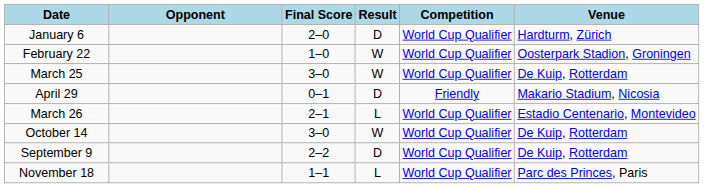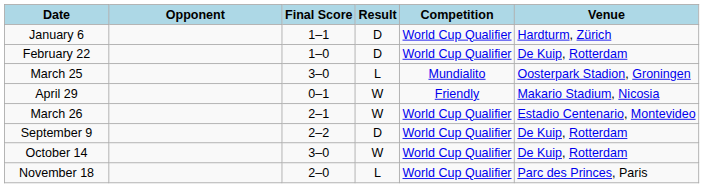 <table class="wikitable" style="font-size:90%">
 <tr>
 <th style="background: lightblue;" width=15%>Date</th>
 <th style="background: lightblue;" width=25%>Opponent</th>
 <th style="background: lightblue;" align=center>Final Score</th>
 <th style="background: lightblue;" align=center>Result</th>
 <th style="background: lightblue;" align=center>Competition</th>
 <th style="background: lightblue;">Venue</th>
 </tr>
 <tr>
 <td align=center>January 6</td>
 <td></td>
-<td align=center>2–0</td>
+<td align=center>1–1</td>
 <td align=center>D</td>
 <td align=center><a href='#'>World Cup Qualifier</a></td>
 <td><a href='#'>Hardturm</a>, <a href='#'>Zürich</a></td>
 </tr>
 <tr>
 <td align=center>February 22</td>
 <td></td>
 <td align=center>1–0</td>
-<td align=center>W</td>
+<td align=center>D</td>
 <td align=center><a href='#'>World Cup Qualifier</a></td>
-<td><a href='#'>Oosterpark Stadion</a>, <a href='#'>Groningen</a></td>
+<td><a href='#'>De Kuip</a>, <a href='#'>Rotterdam</a></td>
 </tr>
 <tr>
 <td align=center>March 25</td>
 <td></td>
 <td align=center>3–0</td>
-<td align=center>W</td>
-<td align=center><a href='#'>World Cup Qualifier</a></td>
-<td><a href='#'>De Kuip</a>, <a href='#'>Rotterdam</a></td>
+<td align=center>L</td>
+<td align=center><a href='#'>Mundialito</a></td>
+<td><a href='#'>Oosterpark Stadion</a>, <a href='#'>Groningen</a></td>
 </tr>
 <tr>
 <td align=center>April 29</td>
 <td></td>
 <td align=center>0–1</td>
-<td align=center>D</td>
+<td align=center>W</td>
 <td align=center><a href='#'>Friendly</a></td>
 <td><a href='#'>Makario Stadium</a>, <a href='#'>Nicosia</a></td>
 </tr>
 <tr>
 <td align=center>March 26</td>
 <td></td>
 <td align=center>2–1</td>
-<td align=center>L</td>
+<td align=center>W</td>
 <td align=center><a href='#'>World Cup Qualifier</a></td>
 <td><a href='#'>Estadio Centenario</a>, <a href='#'>Montevideo</a></td>
+</tr>
+<tr>
+<td align=center>September 9</td>
+<td></td>
+<td align=center>2–2</td>
+<td align=center>D</td>
+<td align=center><a href='#'>World Cup Qualifier</a></td>
+<td><a href='#'>De Kuip</a>, <a href='#'>Rotterdam</a></td>
 </tr>
 <tr>
 <td align=center>October 14</td>
 <td></td>
 <td align=center>3–0</td>
 <td align=center>W</td>
 <td align=center><a href='#'>World Cup Qualifier</a></td>
 <td><a href='#'>De Kuip</a>, <a href='#'>Rotterdam</a></td>
 </tr>
 <tr>
-<td align=center>September 9</td>
-<td></td>
-<td align=center>2–2</td>
-<td align=center>D</td>
-<td align=center><a href='#'>World Cup Qualifier</a></td>
-<td><a href='#'>De Kuip</a>, <a href='#'>Rotterdam</a></td>
-</tr>
-<tr>
 <td align=center>November 18</td>
 <td></td>
-<td align=center>1–1</td>
+<td align=center>2–0</td>
 <td align=center>L</td>
 <td align=center><a href='#'>World Cup Qualifier</a></td>
 <td><a href='#'>Parc des Princes</a>, Paris</td>
 </tr>
 </table>
